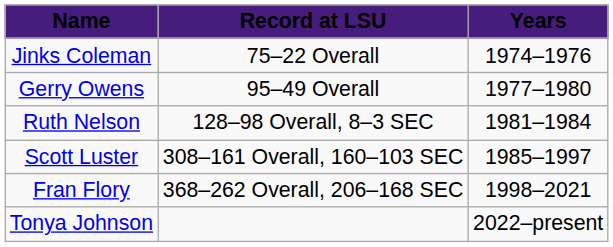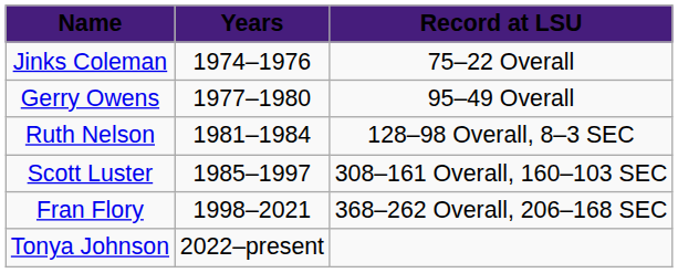 <table class="wikitable sortable" style="margin: 1em auto 1em auto">
 <tr>
 <th style="background:#461d7c;"><span>Name</span></th>
+<th style="background:#461d7c;"><span>Years</span></th>
 <th style="background:#461d7c;"><span>Record at LSU</span></th>
-<th style="background:#461d7c;"><span>Years</span></th>
 </tr>
 <tr style="text-align:center;">
 <td><a href='#'>Jinks Coleman</a></td>
+<td>1974–1976</td>
 <td>75–22 Overall</td>
-<td>1974–1976</td>
 </tr>
 <tr style="text-align:center;">
 <td><a href='#'>Gerry Owens</a></td>
+<td>1977–1980</td>
 <td>95–49 Overall</td>
-<td>1977–1980</td>
 </tr>
 <tr style="text-align:center;">
 <td><a href='#'>Ruth Nelson</a></td>
+<td>1981–1984</td>
 <td>128–98 Overall, 8–3 SEC</td>
-<td>1981–1984</td>
 </tr>
 <tr style="text-align:center;">
 <td><a href='#'>Scott Luster</a></td>
+<td>1985–1997</td>
 <td>308–161 Overall, 160–103 SEC</td>
-<td>1985–1997</td>
 </tr>
 <tr style="text-align:center;">
 <td><a href='#'>Fran Flory</a></td>
+<td>1998–2021</td>
 <td>368–262 Overall, 206–168 SEC</td>
-<td>1998–2021</td>
 </tr>
 <tr style="text-align:center;">
 <td><a href='#'>Tonya Johnson</a></td>
+<td>2022–present</td>
 <td></td>
-<td>2022–present</td>
 </tr>
 </table>
